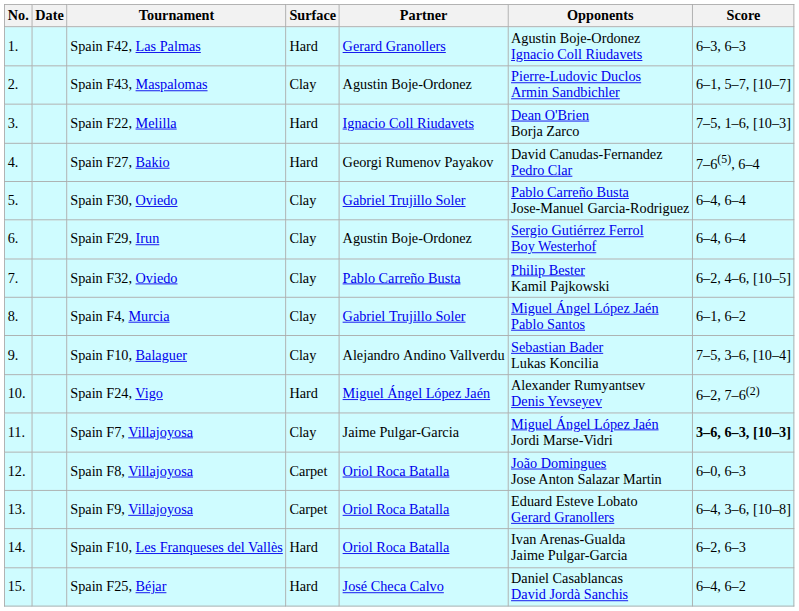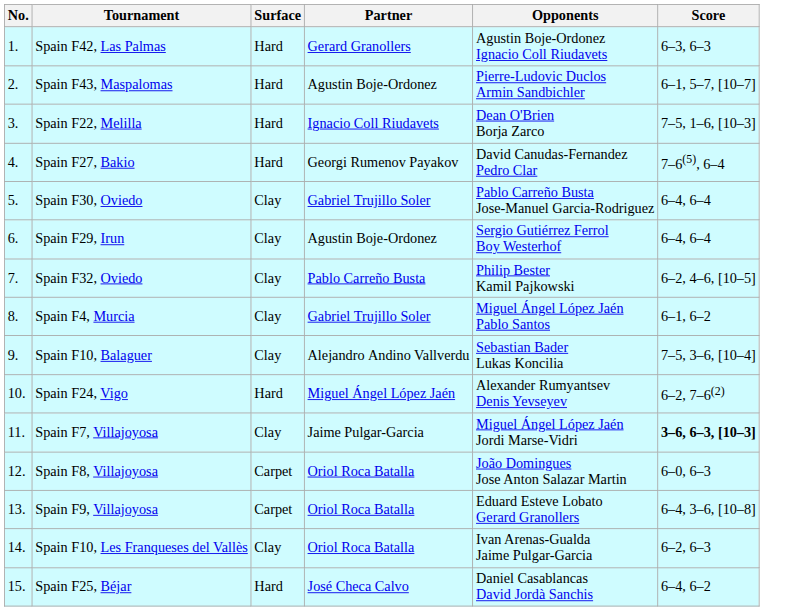 <table class="sortable wikitable">
 <tr>
 <th>No.</th>
-<th>Date</th>
 <th>Tournament</th>
 <th>Surface</th>
 <th>Partner</th>
 <th>Opponents</th>
 <th class="unsortable">Score</th>
 </tr>
 <tr style="background:#cffcff;">
 <td>1.</td>
-<td></td>
 <td>Spain F42, <a href='#'>Las Palmas</a></td>
 <td>Hard</td>
 <td> <a href='#'>Gerard Granollers</a></td>
 <td> Agustin Boje-Ordonez <br>  <a href='#'>Ignacio Coll Riudavets</a></td>
 <td>6–3, 6–3</td>
 </tr>
 <tr style="background:#cffcff;">
 <td>2.</td>
-<td></td>
 <td>Spain F43, <a href='#'>Maspalomas</a></td>
-<td>Clay</td>
+<td>Hard</td>
 <td> Agustin Boje-Ordonez</td>
 <td> <a href='#'>Pierre-Ludovic Duclos</a> <br>  <a href='#'>Armin Sandbichler</a></td>
 <td>6–1, 5–7, [10–7]</td>
 </tr>
 <tr style="background:#cffcff;">
 <td>3.</td>
-<td></td>
 <td>Spain F22, <a href='#'>Melilla</a></td>
 <td>Hard</td>
 <td> <a href='#'>Ignacio Coll Riudavets</a></td>
 <td> <a href='#'>Dean O'Brien</a> <br>  Borja Zarco</td>
 <td>7–5, 1–6, [10–3]</td>
 </tr>
 <tr style="background:#cffcff;">
 <td>4.</td>
-<td></td>
 <td>Spain F27, <a href='#'>Bakio</a></td>
 <td>Hard</td>
 <td> Georgi Rumenov Payakov</td>
 <td> David Canudas-Fernandez <br>  <a href='#'>Pedro Clar</a></td>
 <td>7–6<sup>(5)</sup>, 6–4</td>
 </tr>
 <tr style="background:#cffcff;">
 <td>5.</td>
-<td></td>
 <td>Spain F30, <a href='#'>Oviedo</a></td>
 <td>Clay</td>
 <td> <a href='#'>Gabriel Trujillo Soler</a></td>
 <td> <a href='#'>Pablo Carreño Busta</a> <br>  Jose-Manuel Garcia-Rodriguez</td>
 <td>6–4, 6–4</td>
 </tr>
 <tr style="background:#cffcff;">
 <td>6.</td>
-<td></td>
 <td>Spain F29, <a href='#'>Irun</a></td>
 <td>Clay</td>
 <td> Agustin Boje-Ordonez</td>
 <td> <a href='#'>Sergio Gutiérrez Ferrol</a> <br>  <a href='#'>Boy Westerhof</a></td>
 <td>6–4, 6–4</td>
 </tr>
 <tr style="background:#cffcff;">
 <td>7.</td>
-<td></td>
 <td>Spain F32, <a href='#'>Oviedo</a></td>
 <td>Clay</td>
 <td> <a href='#'>Pablo Carreño Busta</a></td>
 <td> <a href='#'>Philip Bester</a> <br>  Kamil Pajkowski</td>
 <td>6–2, 4–6, [10–5]</td>
 </tr>
 <tr style="background:#cffcff;">
 <td>8.</td>
-<td></td>
 <td>Spain F4, <a href='#'>Murcia</a></td>
 <td>Clay</td>
 <td> <a href='#'>Gabriel Trujillo Soler</a></td>
 <td> <a href='#'>Miguel Ángel López Jaén</a> <br>  <a href='#'>Pablo Santos</a></td>
 <td>6–1, 6–2</td>
 </tr>
 <tr style="background:#cffcff;">
 <td>9.</td>
-<td></td>
 <td>Spain F10, <a href='#'>Balaguer</a></td>
 <td>Clay</td>
 <td> Alejandro Andino Vallverdu</td>
 <td> <a href='#'>Sebastian Bader</a> <br>  Lukas Koncilia</td>
 <td>7–5, 3–6, [10–4]</td>
 </tr>
 <tr style="background:#cffcff;">
 <td>10.</td>
-<td></td>
 <td>Spain F24, <a href='#'>Vigo</a></td>
 <td>Hard</td>
 <td> <a href='#'>Miguel Ángel López Jaén</a></td>
 <td> Alexander Rumyantsev <br>  <a href='#'>Denis Yevseyev</a></td>
 <td>6–2, 7–6<sup>(2)</sup></td>
 </tr>
 <tr style="background:#cffcff;">
 <td>11.</td>
-<td></td>
 <td>Spain F7, <a href='#'>Villajoyosa</a></td>
 <td>Clay</td>
 <td> Jaime Pulgar-Garcia</td>
 <td> <a href='#'>Miguel Ángel López Jaén</a> <br>  Jordi Marse-Vidri</td>
 <td><strong>3–6, 6–3, [10–3]</strong></td>
 </tr>
 <tr style="background:#cffcff;">
 <td>12.</td>
-<td></td>
 <td>Spain F8, <a href='#'>Villajoyosa</a></td>
 <td>Carpet</td>
 <td> <a href='#'>Oriol Roca Batalla</a></td>
 <td> <a href='#'>João Domingues</a> <br>  Jose Anton Salazar Martin</td>
 <td>6–0, 6–3</td>
 </tr>
 <tr style="background:#cffcff;">
 <td>13.</td>
-<td></td>
 <td>Spain F9, <a href='#'>Villajoyosa</a></td>
 <td>Carpet</td>
 <td> <a href='#'>Oriol Roca Batalla</a></td>
 <td> Eduard Esteve Lobato <br>  <a href='#'>Gerard Granollers</a></td>
 <td>6–4, 3–6, [10–8]</td>
 </tr>
 <tr style="background:#cffcff;">
 <td>14.</td>
-<td></td>
 <td>Spain F10, <a href='#'>Les Franqueses del Vallès</a></td>
-<td>Hard</td>
+<td>Clay</td>
 <td> <a href='#'>Oriol Roca Batalla</a></td>
 <td> Ivan Arenas-Gualda <br>  Jaime Pulgar-Garcia</td>
 <td>6–2, 6–3</td>
 </tr>
 <tr style="background:#cffcff;">
 <td>15.</td>
-<td></td>
 <td>Spain F25, <a href='#'>Béjar</a></td>
 <td>Hard</td>
 <td> <a href='#'>José Checa Calvo</a></td>
 <td> Daniel Casablancas <br>  <a href='#'>David Jordà Sanchis</a></td>
 <td>6–4, 6–2</td>
 </tr>
 </table>
